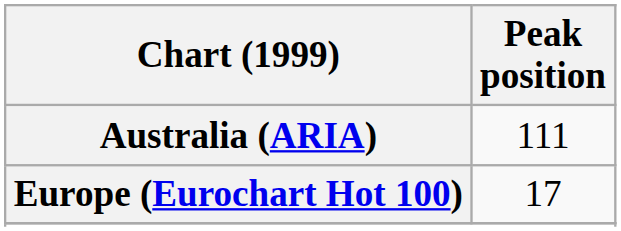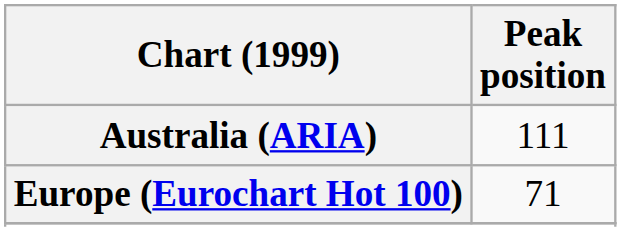 <table class="wikitable sortable plainrowheaders" style="text-align:center">
 <tr>
 <th>Chart (1999)</th>
 <th>Peak<br>position</th>
 </tr>
 <tr>
 <th scope="row">Australia (<a href='#'>ARIA</a>)</th>
 <td style="text-align:center;">111</td>
 </tr>
 <tr>
 <th scope="row">Europe (<a href='#'>Eurochart Hot 100</a>)</th>
-<td>17</td>
+<td>71</td>
 </tr>
 <tr>
 </tr>
 <tr>
 </tr>
 <tr>
 </tr>
 <tr>
 </tr>
 <tr>
 </tr>
 </table>
